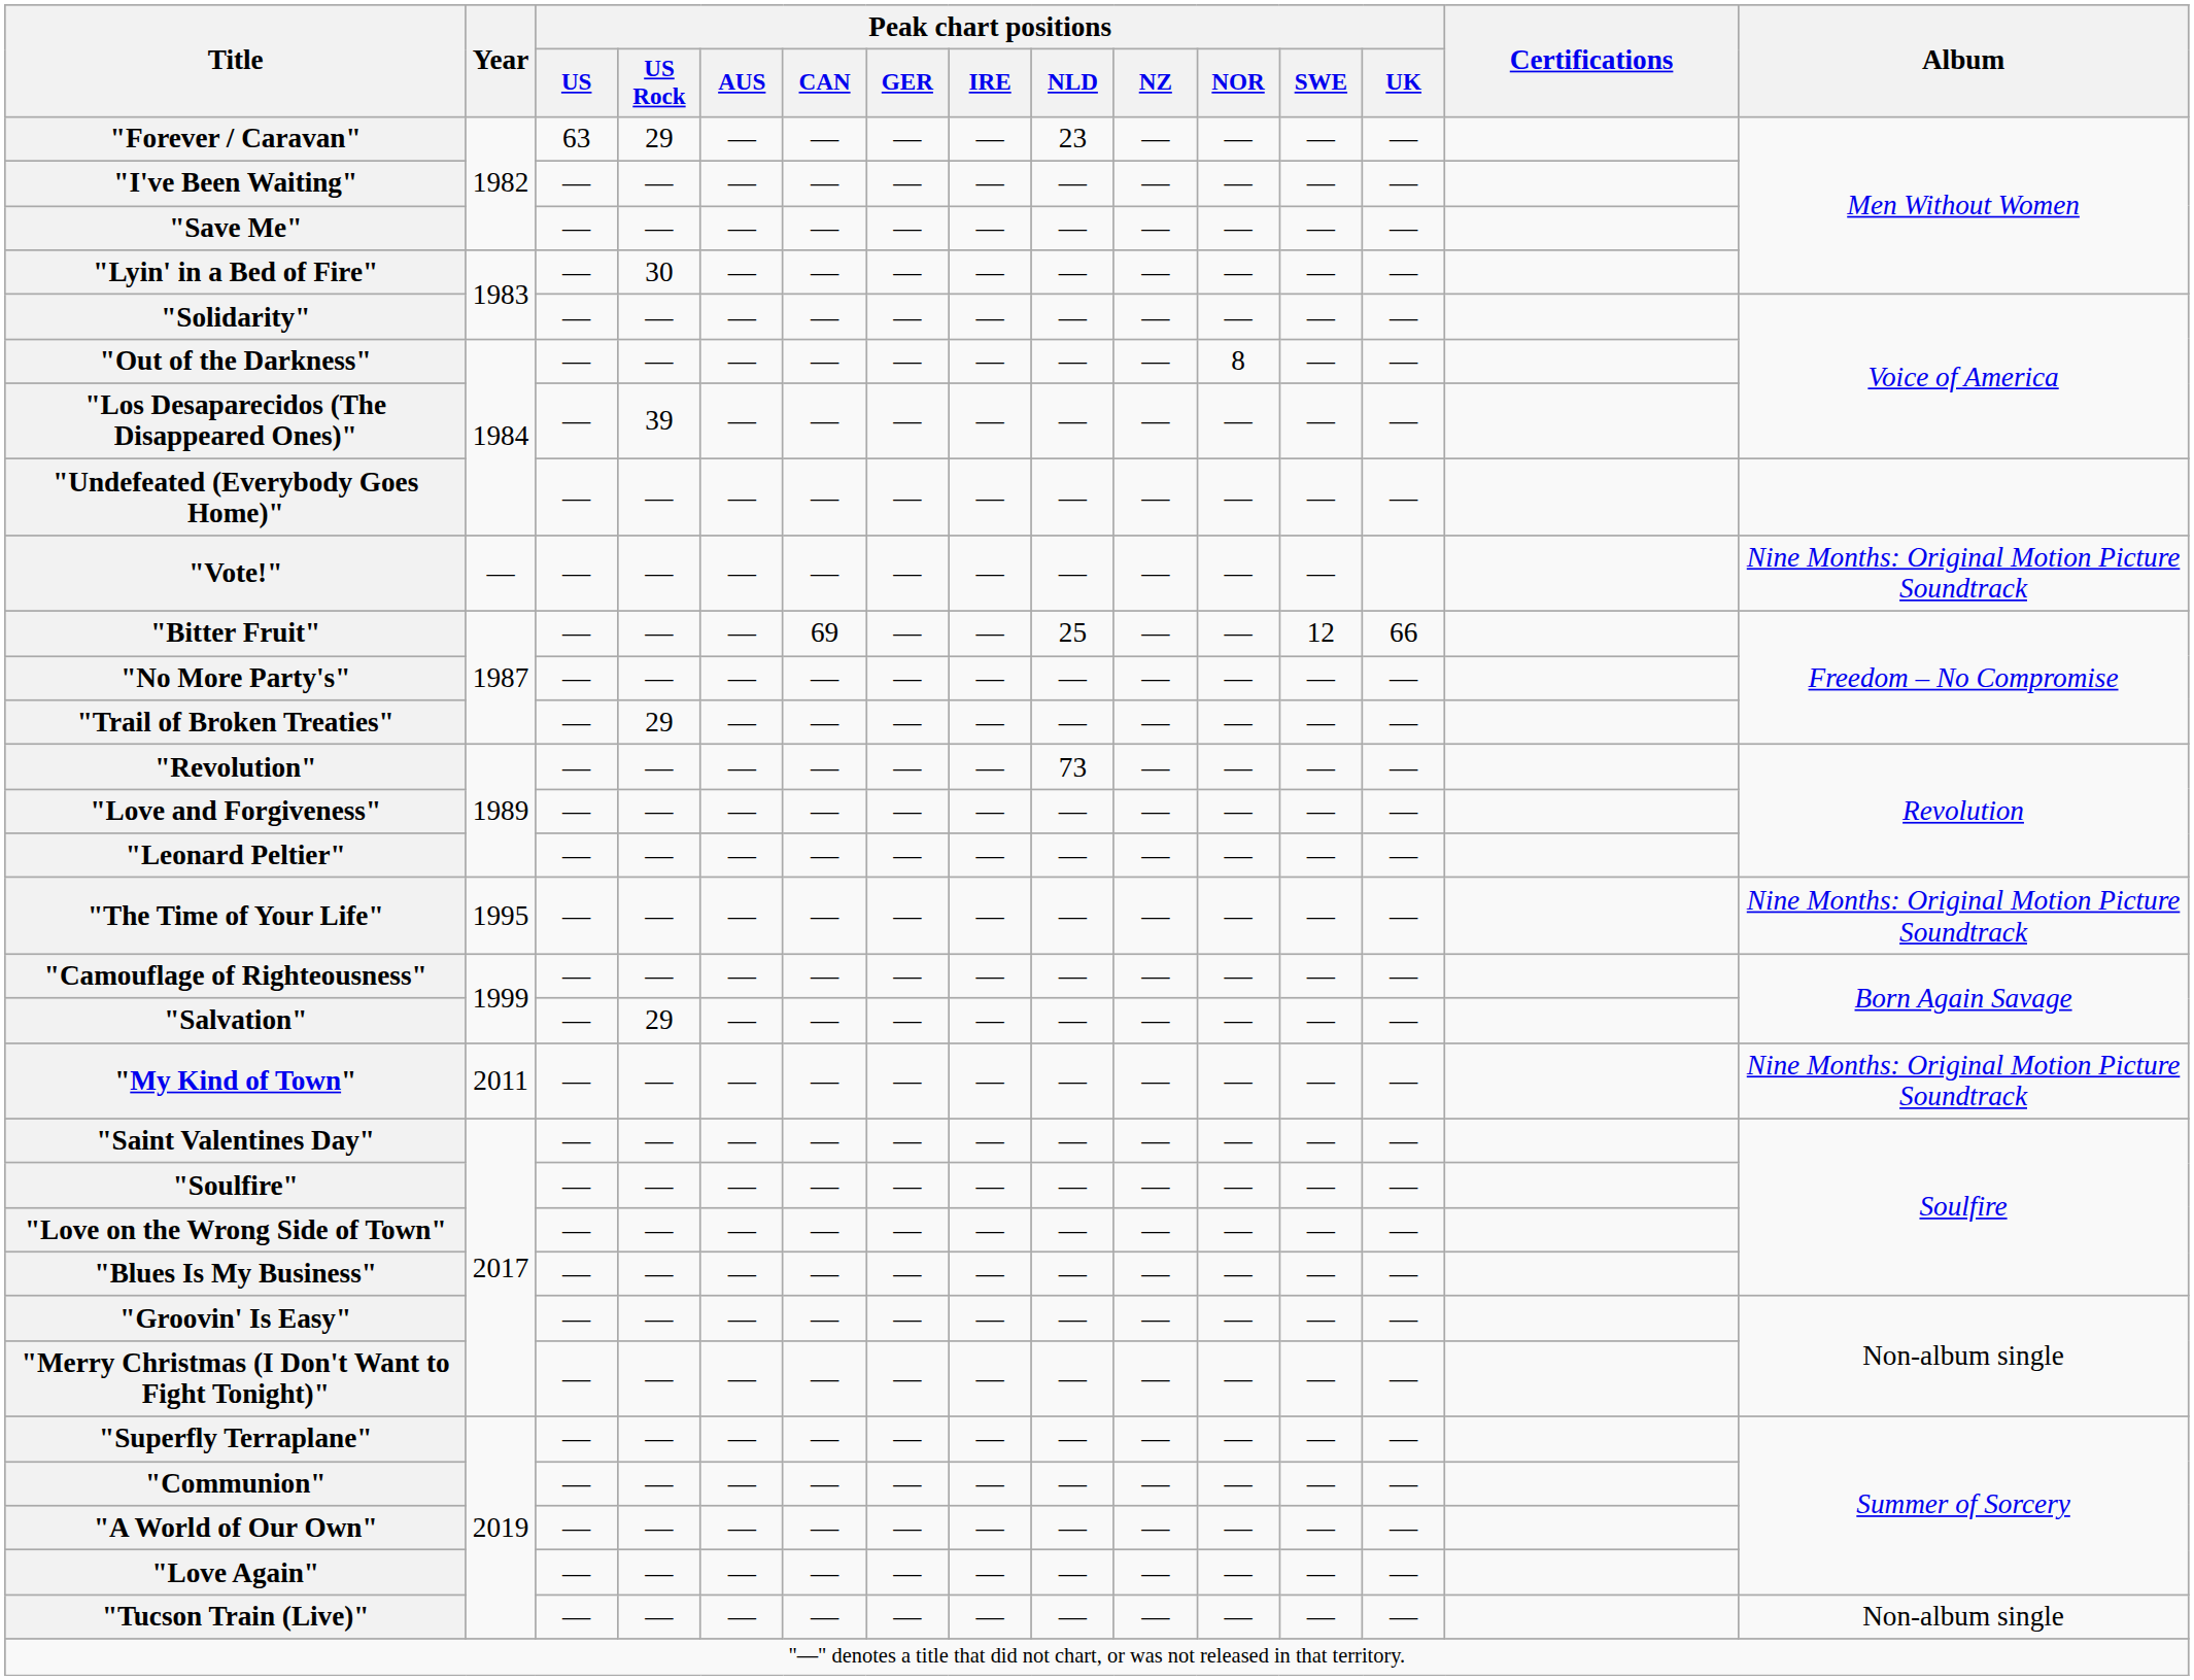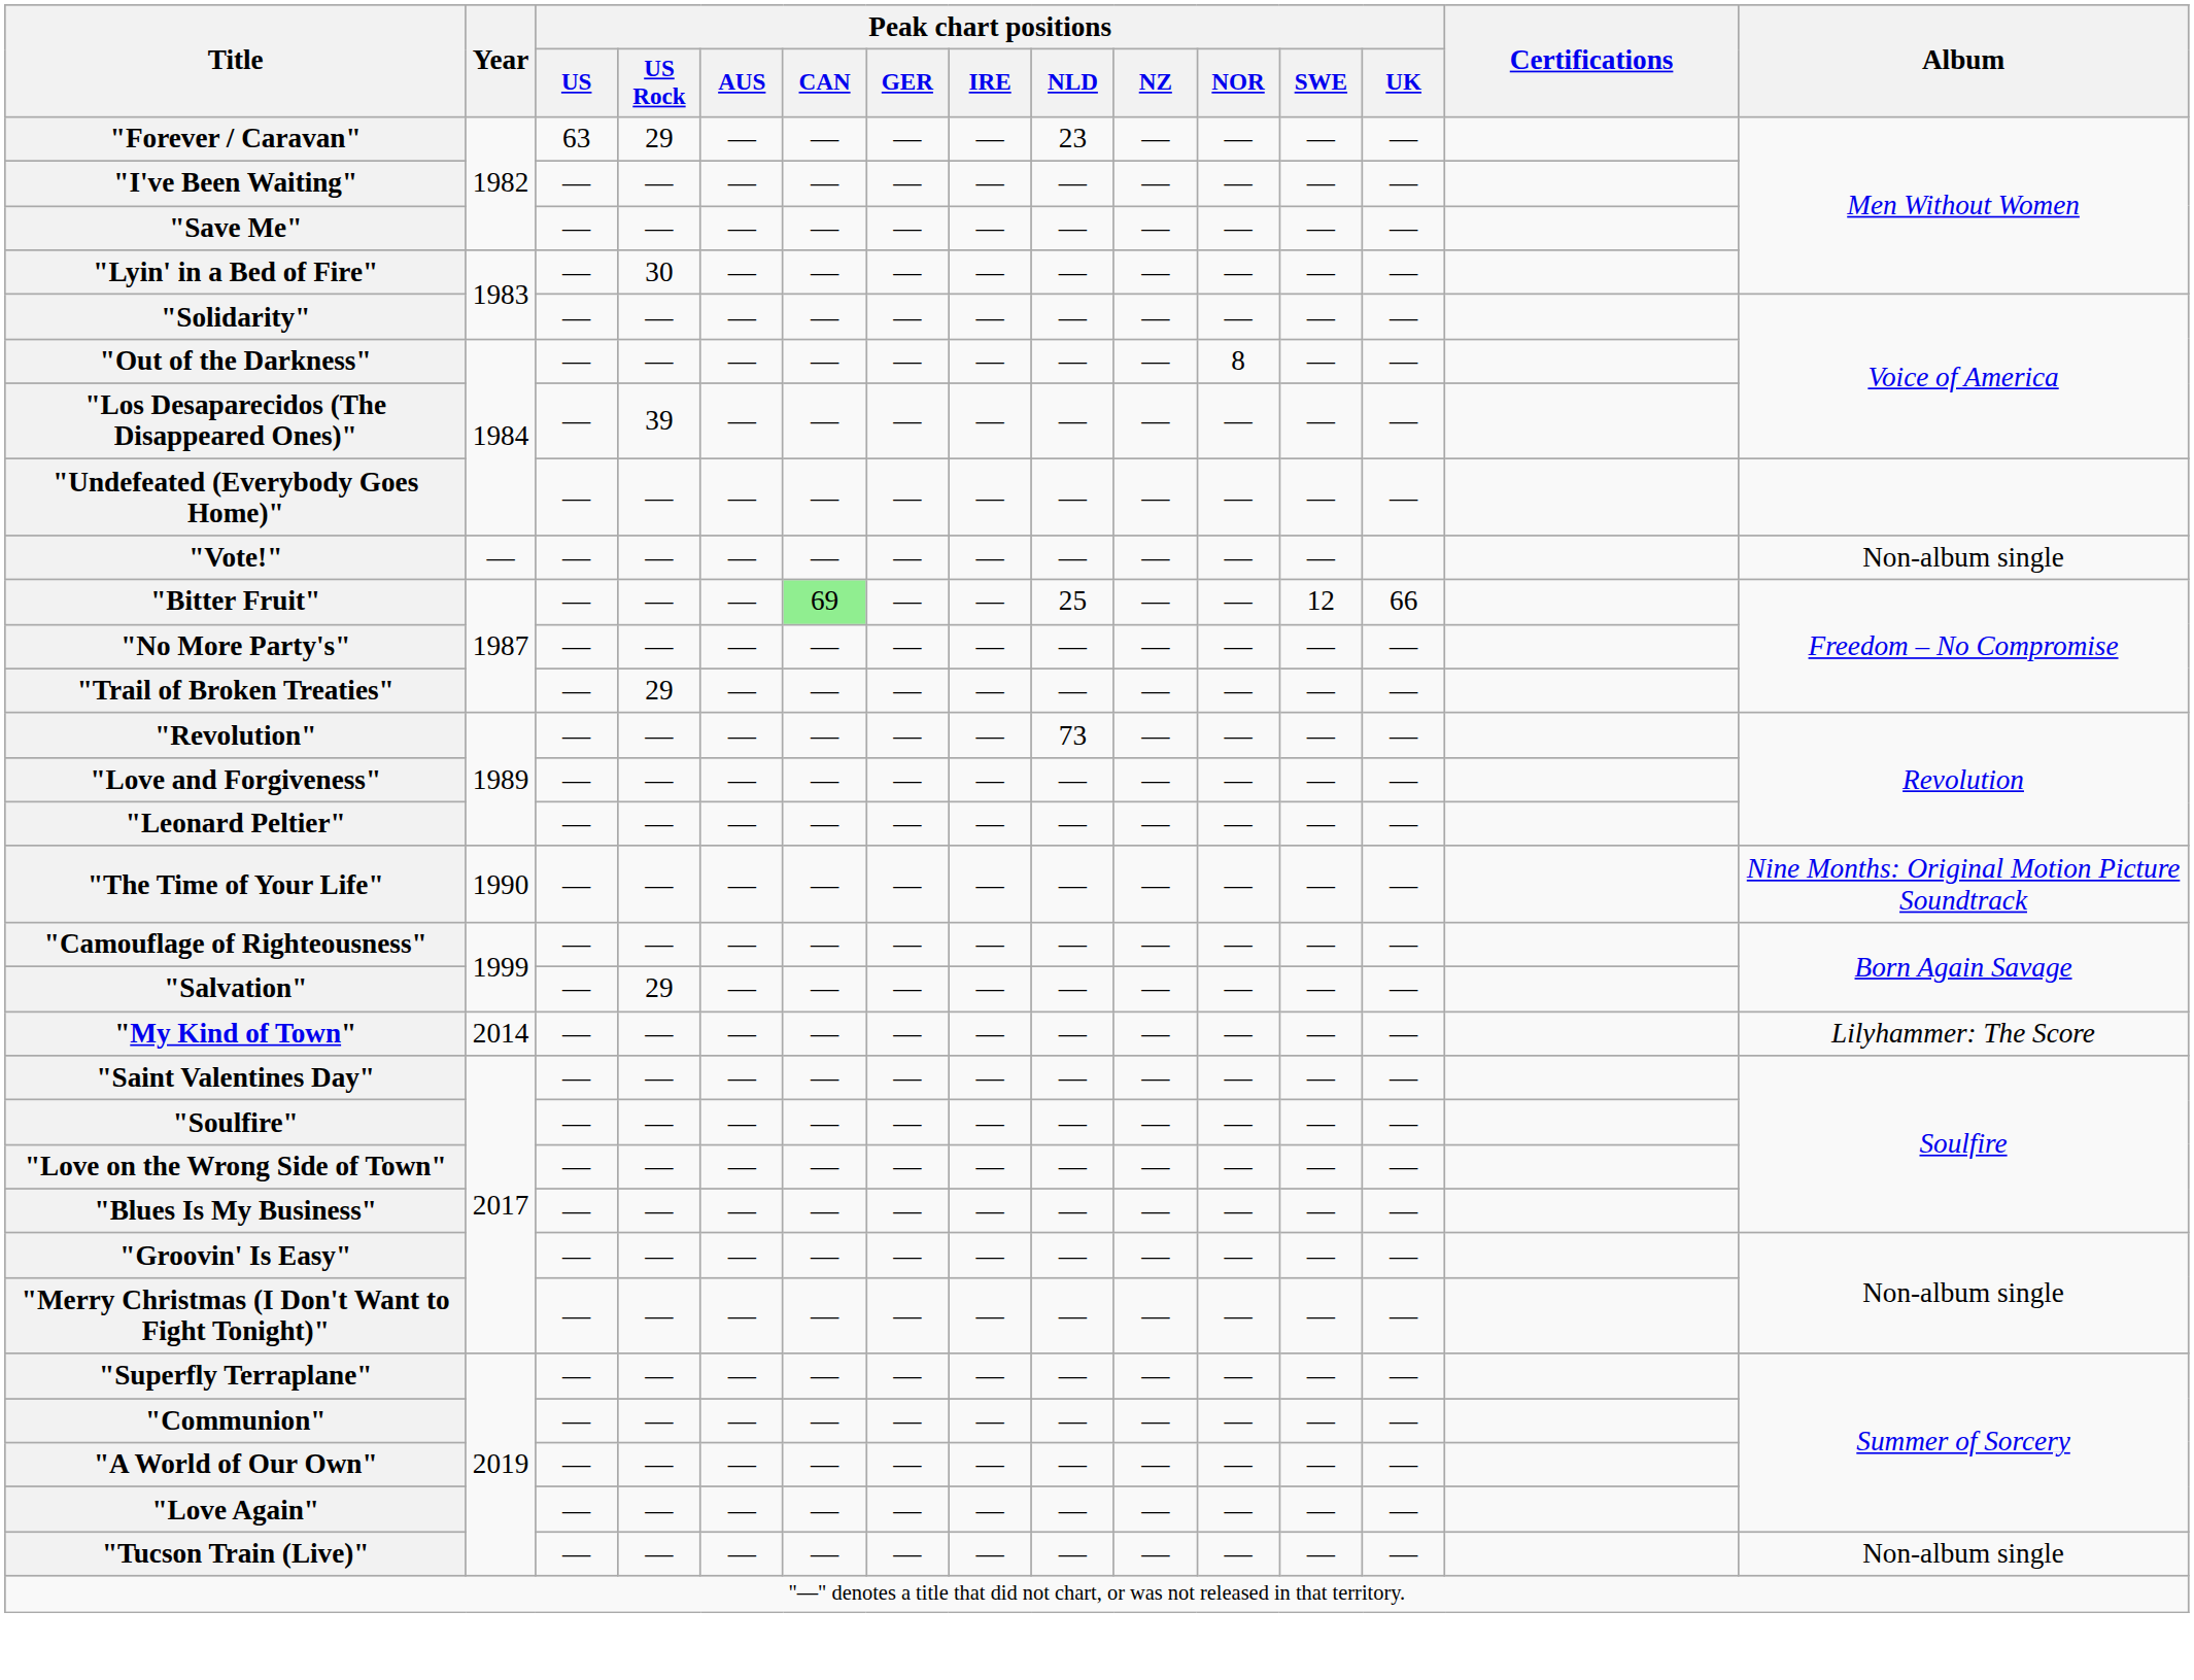 <table class="wikitable plainrowheaders" style="text-align:center;">
 <tr>
 <th scope="col" rowspan="2" style="width:16em;">Title</th>
 <th scope="col" rowspan="2">Year</th>
 <th scope="col" colspan="11">Peak chart positions</th>
 <th scope="col" rowspan="2" style="width:10em;"><a href='#'>Certifications</a></th>
 <th scope="col" rowspan="2">Album</th>
 </tr>
 <tr>
 <th scope="col" style="width:3em;font-size:85%;"><a href='#'>US</a><br></th>
 <th scope="col" style="width:3em;font-size:85%;"><a href='#'>US Rock</a><br></th>
 <th scope="col" style="width:3em;font-size:85%;"><a href='#'>AUS</a></th>
 <th scope="col" style="width:3em;font-size:85%;"><a href='#'>CAN</a></th>
 <th scope="col" style="width:3em;font-size:85%;"><a href='#'>GER</a><br></th>
 <th scope="col" style="width:3em;font-size:85%;"><a href='#'>IRE</a></th>
 <th scope="col" style="width:3em;font-size:85%;"><a href='#'>NLD</a><br></th>
 <th scope="col" style="width:3em;font-size:85%;"><a href='#'>NZ</a><br></th>
 <th scope="col" style="width:3em;font-size:85%;"><a href='#'>NOR</a><br></th>
 <th scope="col" style="width:3em;font-size:85%;"><a href='#'>SWE</a><br></th>
 <th scope="col" style="width:3em;font-size:85%;"><a href='#'>UK</a><br></th>
 </tr>
 <tr>
 <th scope="row">"Forever / Caravan"</th>
 <td rowspan="3">1982</td>
 <td>63</td>
 <td>29</td>
 <td>—</td>
 <td>—</td>
 <td>—</td>
 <td>—</td>
 <td>23</td>
 <td>—</td>
 <td>—</td>
 <td>—</td>
 <td>—</td>
 <td></td>
 <td rowspan="4"><em><a href='#'>Men Without Women</a></em></td>
 </tr>
 <tr>
 <th scope="row">"I've Been Waiting"</th>
 <td>—</td>
 <td>—</td>
 <td>—</td>
 <td>—</td>
 <td>—</td>
 <td>—</td>
 <td>—</td>
 <td>—</td>
 <td>—</td>
 <td>—</td>
 <td>—</td>
 <td></td>
 </tr>
 <tr>
 <th scope="row">"Save Me"</th>
 <td>—</td>
 <td>—</td>
 <td>—</td>
 <td>—</td>
 <td>—</td>
 <td>—</td>
 <td>—</td>
 <td>—</td>
 <td>—</td>
 <td>—</td>
 <td>—</td>
 <td></td>
 </tr>
 <tr>
 <th scope="row">"Lyin' in a Bed of Fire"</th>
 <td rowspan="2">1983</td>
 <td>—</td>
 <td>30</td>
 <td>—</td>
 <td>—</td>
 <td>—</td>
 <td>—</td>
 <td>—</td>
 <td>—</td>
 <td>—</td>
 <td>—</td>
 <td>—</td>
 <td></td>
 </tr>
 <tr>
 <th scope="row">"Solidarity"</th>
 <td>—</td>
 <td>—</td>
 <td>—</td>
 <td>—</td>
 <td>—</td>
 <td>—</td>
 <td>—</td>
 <td>—</td>
 <td>—</td>
 <td>—</td>
 <td>—</td>
 <td></td>
 <td rowspan="3"><em><a href='#'>Voice of America</a></em></td>
 </tr>
 <tr>
 <th scope="row">"Out of the Darkness"</th>
 <td rowspan="3">1984</td>
 <td>—</td>
 <td>—</td>
 <td>—</td>
 <td>—</td>
 <td>—</td>
 <td>—</td>
 <td>—</td>
 <td>—</td>
 <td>8</td>
 <td>—</td>
 <td>—</td>
 <td></td>
 </tr>
 <tr>
 <th scope="row">"Los Desaparecidos (The Disappeared Ones)"</th>
 <td>—</td>
 <td>39</td>
 <td>—</td>
 <td>—</td>
 <td>—</td>
 <td>—</td>
 <td>—</td>
 <td>—</td>
 <td>—</td>
 <td>—</td>
 <td>—</td>
 </tr>
 <tr>
 <th scope="row">"Undefeated (Everybody Goes Home)"</th>
 <td>—</td>
 <td>—</td>
 <td>—</td>
 <td>—</td>
 <td>—</td>
 <td>—</td>
 <td>—</td>
 <td>—</td>
 <td>—</td>
 <td>—</td>
 <td>—</td>
 <td></td>
 </tr>
 <tr>
 <th scope="row">"Vote!"</th>
 <td>—</td>
 <td>—</td>
 <td>—</td>
 <td>—</td>
 <td>—</td>
 <td>—</td>
 <td>—</td>
 <td>—</td>
 <td>—</td>
 <td>—</td>
 <td>—</td>
 <td></td>
 <td></td>
-<td><em><a href='#'>Nine Months: Original Motion Picture Soundtrack</a></em></td>
+<td>Non-album single</td>
 </tr>
 <tr>
 <th scope="row">"Bitter Fruit"</th>
 <td rowspan="3">1987</td>
 <td>—</td>
 <td>—</td>
 <td>—</td>
-<td>69</td>
+<td style="background: lightgreen;">69</td>
 <td>—</td>
 <td>—</td>
 <td>25</td>
 <td>—</td>
 <td>—</td>
 <td>12</td>
 <td>66</td>
 <td></td>
 <td rowspan="3"><em><a href='#'>Freedom – No Compromise</a></em></td>
 </tr>
 <tr>
 <th scope="row">"No More Party's"</th>
 <td>—</td>
 <td>—</td>
 <td>—</td>
 <td>—</td>
 <td>—</td>
 <td>—</td>
 <td>—</td>
 <td>—</td>
 <td>—</td>
 <td>—</td>
 <td>—</td>
 <td></td>
 </tr>
 <tr>
 <th scope="row">"Trail of Broken Treaties"</th>
 <td>—</td>
 <td>29</td>
 <td>—</td>
 <td>—</td>
 <td>—</td>
 <td>—</td>
 <td>—</td>
 <td>—</td>
 <td>—</td>
 <td>—</td>
 <td>—</td>
 <td></td>
 </tr>
 <tr>
 <th scope="row">"Revolution"</th>
 <td rowspan="3">1989</td>
 <td>—</td>
 <td>—</td>
 <td>—</td>
 <td>—</td>
 <td>—</td>
 <td>—</td>
 <td>73</td>
 <td>—</td>
 <td>—</td>
 <td>—</td>
 <td>—</td>
 <td></td>
 <td rowspan="3"><em><a href='#'>Revolution</a></em></td>
 </tr>
 <tr>
 <th scope="row">"Love and Forgiveness"</th>
 <td>—</td>
 <td>—</td>
 <td>—</td>
 <td>—</td>
 <td>—</td>
 <td>—</td>
 <td>—</td>
 <td>—</td>
 <td>—</td>
 <td>—</td>
 <td>—</td>
 <td></td>
 </tr>
 <tr>
 <th scope="row">"Leonard Peltier"</th>
 <td>—</td>
 <td>—</td>
 <td>—</td>
 <td>—</td>
 <td>—</td>
 <td>—</td>
 <td>—</td>
 <td>—</td>
 <td>—</td>
 <td>—</td>
 <td>—</td>
 <td></td>
 </tr>
 <tr>
 <th scope="row">"The Time of Your Life"</th>
-<td>1995</td>
+<td>1990</td>
 <td>—</td>
 <td>—</td>
 <td>—</td>
 <td>—</td>
 <td>—</td>
 <td>—</td>
 <td>—</td>
 <td>—</td>
 <td>—</td>
 <td>—</td>
 <td>—</td>
 <td></td>
 <td><em><a href='#'>Nine Months: Original Motion Picture Soundtrack</a></em></td>
 </tr>
 <tr>
 <th scope="row">"Camouflage of Righteousness"</th>
 <td rowspan="2">1999</td>
 <td>—</td>
 <td>—</td>
 <td>—</td>
 <td>—</td>
 <td>—</td>
 <td>—</td>
 <td>—</td>
 <td>—</td>
 <td>—</td>
 <td>—</td>
 <td>—</td>
 <td></td>
 <td rowspan="2"><em><a href='#'>Born Again Savage</a></em></td>
 </tr>
 <tr>
 <th scope="row">"Salvation"</th>
 <td>—</td>
 <td>29</td>
 <td>—</td>
 <td>—</td>
 <td>—</td>
 <td>—</td>
 <td>—</td>
 <td>—</td>
 <td>—</td>
 <td>—</td>
 <td>—</td>
 <td></td>
 </tr>
 <tr>
 <th scope="row">"<a href='#'>My Kind of Town</a>"</th>
-<td>2011</td>
+<td>2014</td>
 <td>—</td>
 <td>—</td>
 <td>—</td>
 <td>—</td>
 <td>—</td>
 <td>—</td>
 <td>—</td>
 <td>—</td>
 <td>—</td>
 <td>—</td>
 <td>—</td>
 <td></td>
-<td><em><a href='#'>Nine Months: Original Motion Picture Soundtrack</a></em></td>
+<td><em>Lilyhammer: The Score</em></td>
 </tr>
 <tr>
 <th scope="row">"Saint Valentines Day"</th>
 <td rowspan="6">2017</td>
 <td>—</td>
 <td>—</td>
 <td>—</td>
 <td>—</td>
 <td>—</td>
 <td>—</td>
 <td>—</td>
 <td>—</td>
 <td>—</td>
 <td>—</td>
 <td>—</td>
 <td></td>
 <td rowspan="4"><em><a href='#'>Soulfire</a></em></td>
 </tr>
 <tr>
 <th scope="row">"Soulfire"</th>
 <td>—</td>
 <td>—</td>
 <td>—</td>
 <td>—</td>
 <td>—</td>
 <td>—</td>
 <td>—</td>
 <td>—</td>
 <td>—</td>
 <td>—</td>
 <td>—</td>
 <td></td>
 </tr>
 <tr>
 <th scope="row">"Love on the Wrong Side of Town"</th>
 <td>—</td>
 <td>—</td>
 <td>—</td>
 <td>—</td>
 <td>—</td>
 <td>—</td>
 <td>—</td>
 <td>—</td>
 <td>—</td>
 <td>—</td>
 <td>—</td>
 <td></td>
 </tr>
 <tr>
 <th scope="row">"Blues Is My Business"</th>
 <td>—</td>
 <td>—</td>
 <td>—</td>
 <td>—</td>
 <td>—</td>
 <td>—</td>
 <td>—</td>
 <td>—</td>
 <td>—</td>
 <td>—</td>
 <td>—</td>
 <td></td>
 </tr>
 <tr>
 <th scope="row">"Groovin' Is Easy"</th>
 <td>—</td>
 <td>—</td>
 <td>—</td>
 <td>—</td>
 <td>—</td>
 <td>—</td>
 <td>—</td>
 <td>—</td>
 <td>—</td>
 <td>—</td>
 <td>—</td>
 <td></td>
 <td rowspan="2">Non-album single</td>
 </tr>
 <tr>
 <th scope="row">"Merry Christmas (I Don't Want to Fight Tonight)"</th>
 <td>—</td>
 <td>—</td>
 <td>—</td>
 <td>—</td>
 <td>—</td>
 <td>—</td>
 <td>—</td>
 <td>—</td>
 <td>—</td>
 <td>—</td>
 <td>—</td>
 <td></td>
 </tr>
 <tr>
 <th scope="row">"Superfly Terraplane"</th>
 <td rowspan="5">2019</td>
 <td>—</td>
 <td>—</td>
 <td>—</td>
 <td>—</td>
 <td>—</td>
 <td>—</td>
 <td>—</td>
 <td>—</td>
 <td>—</td>
 <td>—</td>
 <td>—</td>
 <td></td>
 <td rowspan="4"><em><a href='#'>Summer of Sorcery</a></em></td>
 </tr>
 <tr>
 <th scope="row">"Communion"</th>
 <td>—</td>
 <td>—</td>
 <td>—</td>
 <td>—</td>
 <td>—</td>
 <td>—</td>
 <td>—</td>
 <td>—</td>
 <td>—</td>
 <td>—</td>
 <td>—</td>
 <td></td>
 </tr>
 <tr>
 <th scope="row">"A World of Our Own"</th>
 <td>—</td>
 <td>—</td>
 <td>—</td>
 <td>—</td>
 <td>—</td>
 <td>—</td>
 <td>—</td>
 <td>—</td>
 <td>—</td>
 <td>—</td>
 <td>—</td>
 <td></td>
 </tr>
 <tr>
 <th scope="row">"Love Again"</th>
 <td>—</td>
 <td>—</td>
 <td>—</td>
 <td>—</td>
 <td>—</td>
 <td>—</td>
 <td>—</td>
 <td>—</td>
 <td>—</td>
 <td>—</td>
 <td>—</td>
 <td></td>
 </tr>
 <tr>
 <th scope="row">"Tucson Train (Live)"</th>
 <td>—</td>
 <td>—</td>
 <td>—</td>
 <td>—</td>
 <td>—</td>
 <td>—</td>
 <td>—</td>
 <td>—</td>
 <td>—</td>
 <td>—</td>
 <td>—</td>
 <td></td>
 <td>Non-album single</td>
 </tr>
 <tr>
 <td colspan="15" style="font-size:75%">"—" denotes a title that did not chart, or was not released in that territory.</td>
 </tr>
 </table>
